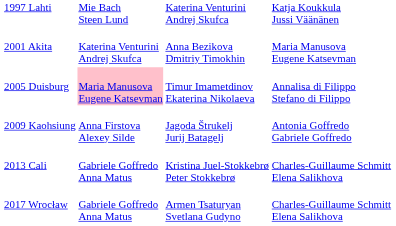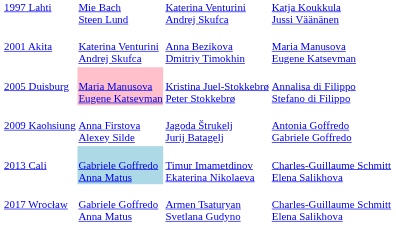 <table>
 <tr>
 <td><a href='#'>1997 Lahti</a></td>
 <td><br><a href='#'>Mie Bach</a><br><a href='#'>Steen Lund</a></td>
 <td><br><a href='#'>Katerina Venturini</a><br><a href='#'>Andrej Skufca</a></td>
 <td><br><a href='#'>Katja Koukkula</a><br><a href='#'>Jussi Väänänen</a></td>
 </tr>
 <tr>
 <td><a href='#'>2001 Akita</a></td>
 <td><br><a href='#'>Katerina Venturini</a><br><a href='#'>Andrej Skufca</a></td>
 <td><br><a href='#'>Anna Bezikova</a><br><a href='#'>Dmitriy Timokhin</a></td>
 <td><br><a href='#'>Maria Manusova</a><br><a href='#'>Eugene Katsevman</a></td>
 </tr>
 <tr>
 <td><a href='#'>2005 Duisburg</a></td>
 <td style="background: pink;"><br><a href='#'>Maria Manusova</a><br><a href='#'>Eugene Katsevman</a></td>
-<td><br><a href='#'>Timur Imametdinov</a><br><a href='#'>Ekaterina Nikolaeva</a></td>
+<td><br><a href='#'>Kristina Juel-Stokkebrø</a><br><a href='#'>Peter Stokkebrø</a></td>
 <td><br><a href='#'>Annalisa di Filippo</a><br><a href='#'>Stefano di Filippo</a></td>
 </tr>
 <tr>
 <td><a href='#'>2009 Kaohsiung</a></td>
 <td><br><a href='#'>Anna Firstova</a><br><a href='#'>Alexey Silde</a></td>
 <td><br><a href='#'>Jagoda Štrukelj</a><br><a href='#'>Jurij Batagelj</a></td>
 <td><br><a href='#'>Antonia Goffredo</a><br><a href='#'>Gabriele Goffredo</a></td>
 </tr>
 <tr>
 <td><a href='#'>2013 Cali</a></td>
-<td><br><a href='#'>Gabriele Goffredo</a><br><a href='#'>Anna Matus</a></td>
-<td><br><a href='#'>Kristina Juel-Stokkebrø</a><br><a href='#'>Peter Stokkebrø</a></td>
+<td style="background: lightblue;"><br><a href='#'>Gabriele Goffredo</a><br><a href='#'>Anna Matus</a></td>
+<td><br><a href='#'>Timur Imametdinov</a><br><a href='#'>Ekaterina Nikolaeva</a></td>
 <td><br><a href='#'>Charles-Guillaume Schmitt</a><br><a href='#'>Elena Salikhova</a></td>
 </tr>
 <tr>
 <td><a href='#'>2017 Wrocław</a></td>
 <td><br><a href='#'>Gabriele Goffredo</a><br><a href='#'>Anna Matus</a></td>
 <td><br><a href='#'>Armen Tsaturyan</a><br><a href='#'>Svetlana Gudyno</a></td>
 <td><br><a href='#'>Charles-Guillaume Schmitt</a><br><a href='#'>Elena Salikhova</a></td>
 </tr>
 </table>
